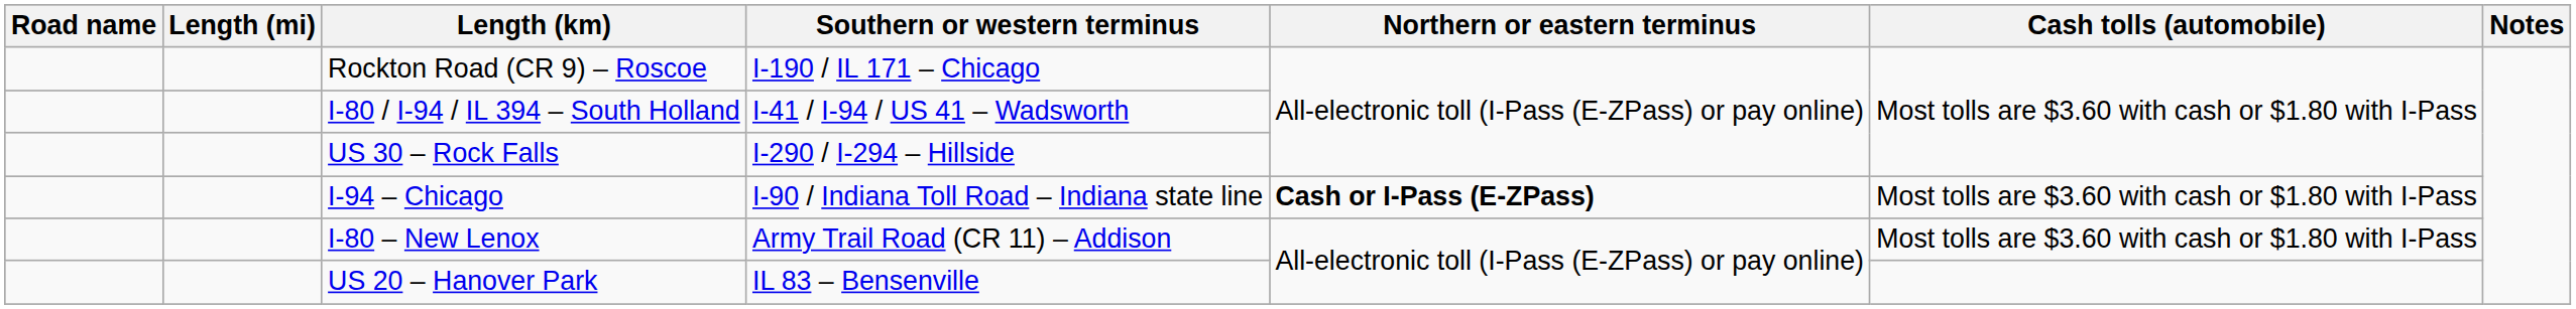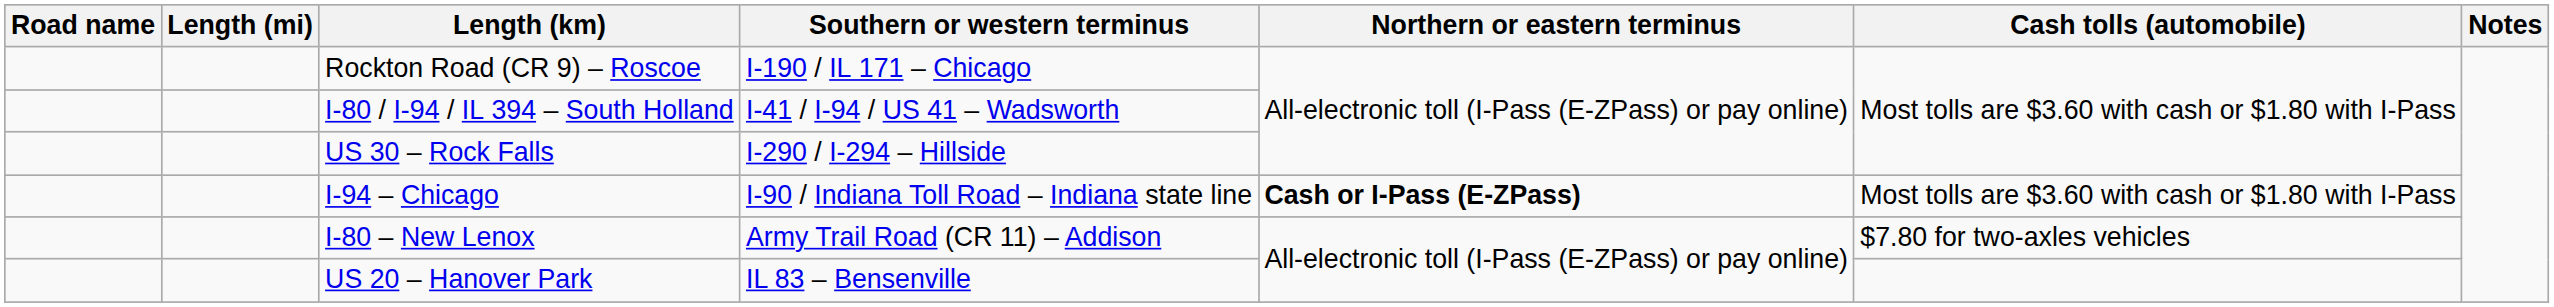 <table class=wikitable>
 <tr>
 <th scope=col>Road name</th>
 <th scope=col>Length (mi)</th>
 <th scope=col>Length (km)</th>
 <th scope=col>Southern or western terminus</th>
 <th scope=col>Northern or eastern terminus</th>
 <th scope=col>Cash tolls (automobile)</th>
 <th scope=col>Notes</th>
 </tr>
 <tr>
 <td></td>
 <td></td>
 <td>Rockton Road (CR 9) – <a href='#'>Roscoe</a></td>
 <td><a href='#'>I-190</a> / <a href='#'>IL 171</a> – <a href='#'>Chicago</a></td>
 <td rowspan="3">All-electronic toll (I-Pass (E-ZPass) or pay online)</td>
 <td rowspan="3">Most tolls are $3.60 with cash or $1.80 with I-Pass</td>
 </tr>
 <tr>
 <td></td>
 <td></td>
 <td><a href='#'>I-80</a> / <a href='#'>I-94</a> / <a href='#'>IL 394</a> – <a href='#'>South Holland</a></td>
 <td><a href='#'>I-41</a> / <a href='#'>I-94</a> / <a href='#'>US 41</a> – <a href='#'>Wadsworth</a></td>
 </tr>
 <tr>
 <td></td>
 <td></td>
 <td><a href='#'>US 30</a> – <a href='#'>Rock Falls</a></td>
 <td><a href='#'>I-290</a> / <a href='#'>I-294</a> – <a href='#'>Hillside</a></td>
 </tr>
 <tr>
 <td></td>
 <td></td>
 <td><a href='#'>I-94</a> – <a href='#'>Chicago</a></td>
 <td><a href='#'>I-90</a> / <a href='#'>Indiana Toll Road</a> – <a href='#'>Indiana</a> state line</td>
 <td><strong>Cash or I-Pass (E-ZPass)</strong></td>
 <td>Most tolls are $3.60 with cash or $1.80 with I-Pass</td>
 </tr>
 <tr>
 <td></td>
 <td></td>
 <td><a href='#'>I-80</a> – <a href='#'>New Lenox</a></td>
 <td><a href='#'>Army Trail Road</a> (CR 11) – <a href='#'>Addison</a></td>
 <td rowspan="2">All-electronic toll (I-Pass (E-ZPass) or pay online)</td>
-<td>Most tolls are $3.60 with cash or $1.80 with I-Pass</td>
+<td>$7.80 for two-axles vehicles</td>
 </tr>
 <tr>
 <td></td>
 <td></td>
 <td><a href='#'>US 20</a> – <a href='#'>Hanover Park</a></td>
 <td><a href='#'>IL 83</a> – <a href='#'>Bensenville</a></td>
 <td></td>
 </tr>
 </table>
